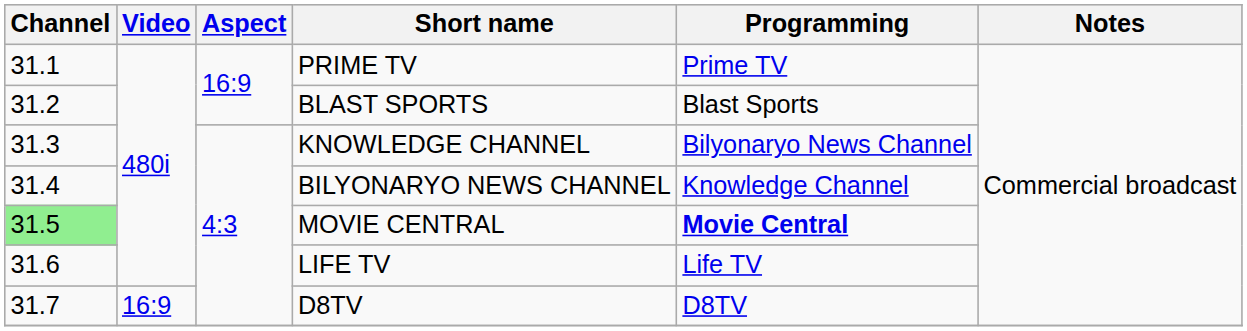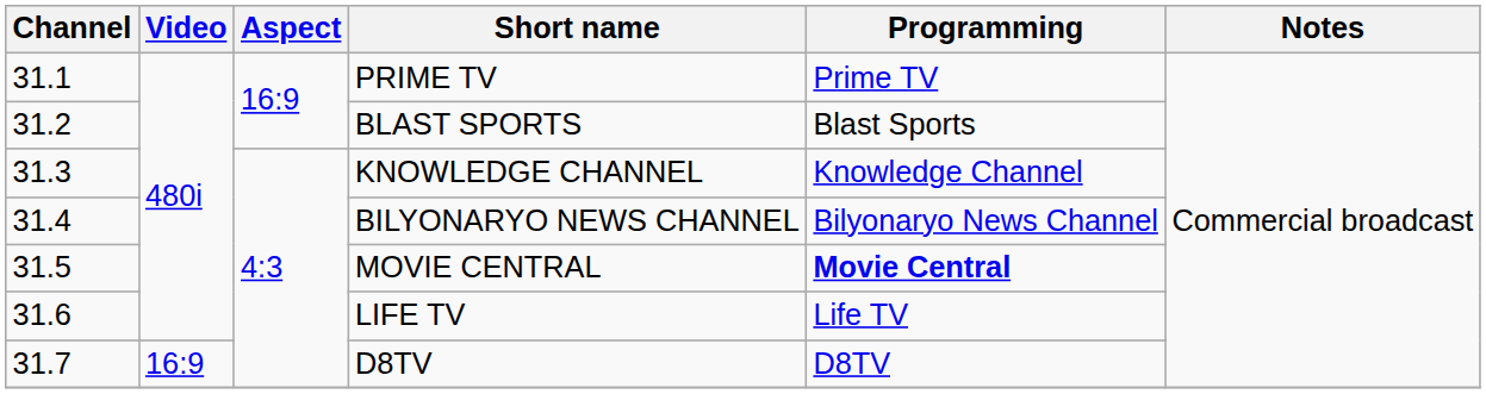 <table class="wikitable">
 <tr>
 <th>Channel</th>
 <th><a href='#'>Video</a></th>
 <th><a href='#'>Aspect</a></th>
 <th>Short name</th>
 <th>Programming</th>
 <th>Notes</th>
 </tr>
 <tr>
 <td>31.1</td>
 <td rowspan="6"><a href='#'>480i</a></td>
 <td rowspan="2"><a href='#'>16:9</a></td>
 <td>PRIME TV</td>
 <td><a href='#'>Prime TV</a></td>
 <td rowspan="7">Commercial broadcast</td>
 </tr>
 <tr>
 <td>31.2</td>
 <td>BLAST SPORTS</td>
 <td>Blast Sports</td>
 </tr>
 <tr>
 <td>31.3</td>
 <td rowspan="5"><a href='#'>4:3</a></td>
 <td>KNOWLEDGE CHANNEL</td>
-<td><a href='#'>Bilyonaryo News Channel</a></td>
+<td><a href='#'>Knowledge Channel</a></td>
 </tr>
 <tr>
 <td>31.4</td>
 <td>BILYONARYO NEWS CHANNEL</td>
-<td><a href='#'>Knowledge Channel</a></td>
+<td><a href='#'>Bilyonaryo News Channel</a></td>
 </tr>
 <tr>
-<td style="background: lightgreen;">31.5</td>
+<td>31.5</td>
 <td>MOVIE CENTRAL</td>
 <td><strong><a href='#'>Movie Central</a></strong></td>
 </tr>
 <tr>
 <td>31.6</td>
 <td>LIFE TV</td>
 <td><a href='#'>Life TV</a></td>
 </tr>
 <tr>
 <td>31.7</td>
 <td><a href='#'>16:9</a></td>
 <td>D8TV</td>
 <td><a href='#'>D8TV</a></td>
 </tr>
 <tr>
 </tr>
 </table>
